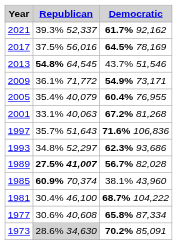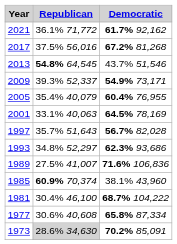 <table align="center" border="2" cellpadding="4" cellspacing="0" style="float:right; margin: 1em 1em 1em 0; border: 1px #aaa solid; border-collapse: collapse;">
 <tr style="background:lightgrey;">
 <th>Year</th>
 <th><a href='#'>Republican</a></th>
 <th><a href='#'>Democratic</a></th>
 </tr>
 <tr>
 <td align="center" ><a href='#'>2021</a></td>
-<td align="center" >39.3% <em>52,337</em></td>
+<td align="center" >36.1% <em>71,772</em></td>
 <td align="center" ><strong>61.7%</strong> <em>92,162</em></td>
 </tr>
 <tr>
 <td align="center" ><a href='#'>2017</a></td>
 <td align="center" >37.5% <em>56,016</em></td>
-<td align="center" ><strong>64.5%</strong> <em>78,169</em></td>
+<td align="center" ><strong>67.2%</strong> <em>81,268</em></td>
 </tr>
 <tr>
 <td align="center" ><a href='#'>2013</a></td>
 <td align="center" ><strong>54.8%</strong> <em>64,545</em></td>
 <td align="center" >43.7% <em>51,546</em></td>
 </tr>
 <tr>
 <td align="center" ><a href='#'>2009</a></td>
-<td align="center" >36.1% <em>71,772</em></td>
+<td align="center" >39.3% <em>52,337</em></td>
 <td align="center" ><strong>54.9%</strong> <em>73,171</em></td>
 </tr>
 <tr>
 <td align="center" ><a href='#'>2005</a></td>
 <td align="center" >35.4% <em>40,079</em></td>
 <td align="center" ><strong>60.4%</strong> <em>76,955</em></td>
 </tr>
 <tr>
 <td align="center" ><a href='#'>2001</a></td>
 <td align="center" >33.1% <em>40,063</em></td>
-<td align="center" ><strong>67.2%</strong> <em>81,268</em></td>
+<td align="center" ><strong>64.5%</strong> <em>78,169</em></td>
 </tr>
 <tr>
 <td align="center" ><a href='#'>1997</a></td>
 <td align="center" >35.7% <em>51,643</em></td>
-<td align="center" ><strong>71.6%</strong> <em>106,836</em></td>
+<td align="center" ><strong>56.7%</strong> <em>82,028</em></td>
 </tr>
 <tr>
 <td align="center" ><a href='#'>1993</a></td>
 <td align="center" >34.8% <em>52,297</em></td>
 <td align="center" ><strong>62.3%</strong> <em>93,686</em></td>
 </tr>
 <tr>
 <td align="center" ><a href='#'>1989</a></td>
-<td align="center" ><strong>27.5% <em>41,007</em></strong></td>
-<td align="center" ><strong>56.7%</strong> <em>82,028</em></td>
+<td align="center" >27.5% <em>41,007</em></td>
+<td align="center" ><strong>71.6%</strong> <em>106,836</em></td>
 </tr>
 <tr>
 <td align="center" ><a href='#'>1985</a></td>
 <td align="center" ><strong>60.9%</strong> <em>70,374</em></td>
 <td align="center" >38.1% <em>43,960</em></td>
 </tr>
 <tr>
 <td align="center" ><a href='#'>1981</a></td>
 <td align="center" >30.4% <em>46,100</em></td>
 <td align="center" ><strong>68.7%</strong> <em>104,222</em></td>
 </tr>
 <tr>
 <td align="center" ><a href='#'>1977</a></td>
 <td align="center" >30.6% <em>40,608</em></td>
 <td align="center" ><strong>65.8%</strong> <em>87,334</em></td>
 </tr>
 <tr>
 <td align="center" ><a href='#'>1973</a></td>
 <td align="center"  style="background: lightgrey;">28.6% <em>34,630</em></td>
 <td align="center" ><strong>70.2%</strong> <em>85,091</em></td>
 </tr>
 </table>
